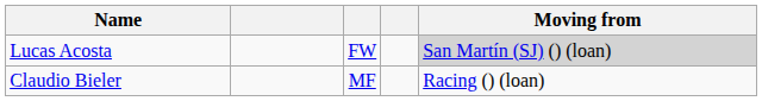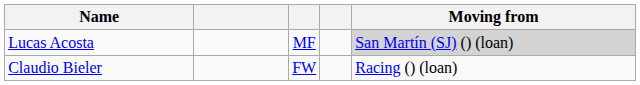 <table class="wikitable" style="text-align: center; width:50%">
 <tr>
 </tr>
 <tr>
 <th width=30% align="center">Name</th>
 <th width=15% align="center"></th>
 <th width=5% align="center"></th>
 <th width=5% align="center"></th>
 <th width=45% align="center">Moving from</th>
 </tr>
 <tr>
 <td align=left><a href='#'>Lucas Acosta</a></td>
 <td></td>
-<td><a href='#'>FW</a></td>
+<td><a href='#'>MF</a></td>
 <td></td>
 <td align=left style="background: lightgrey;"><a href='#'>San Martín (SJ)</a> () (loan)</td>
 </tr>
 <tr>
 <td align=left><a href='#'>Claudio Bieler</a></td>
 <td></td>
-<td><a href='#'>MF</a></td>
+<td><a href='#'>FW</a></td>
 <td></td>
 <td align=left><a href='#'>Racing</a> () (loan)</td>
 </tr>
 <tr>
 </tr>
 </table>
